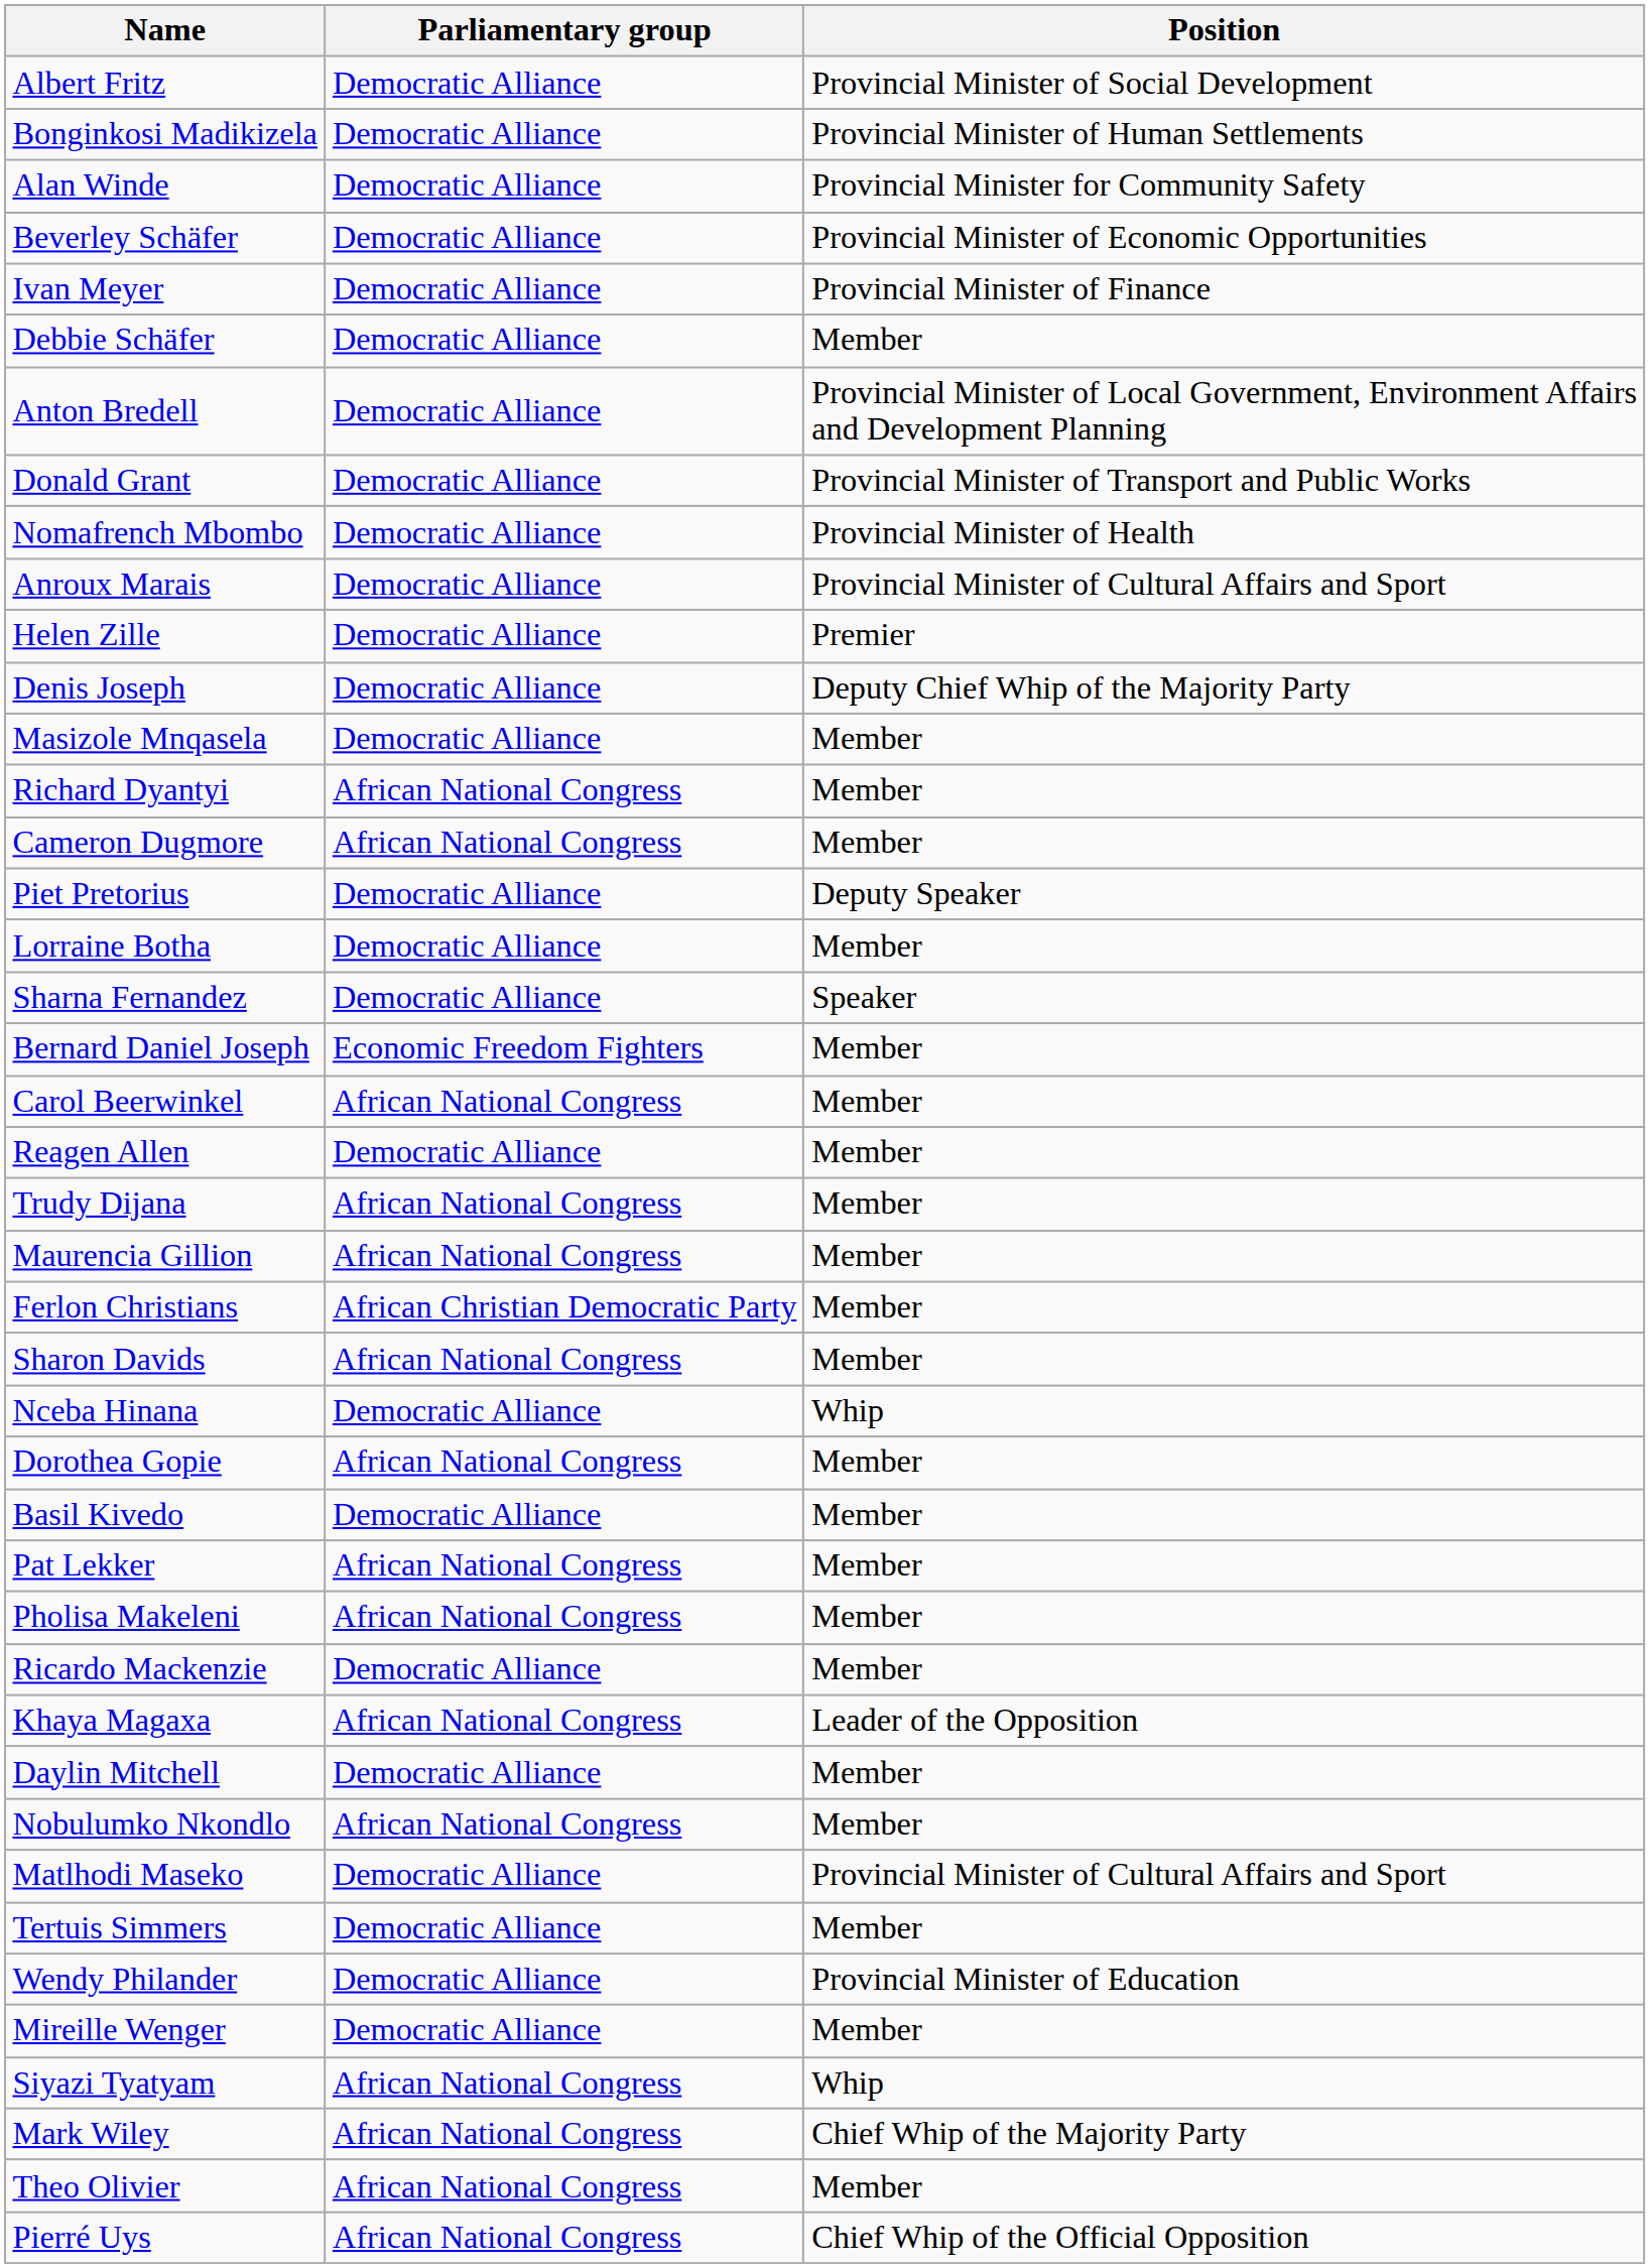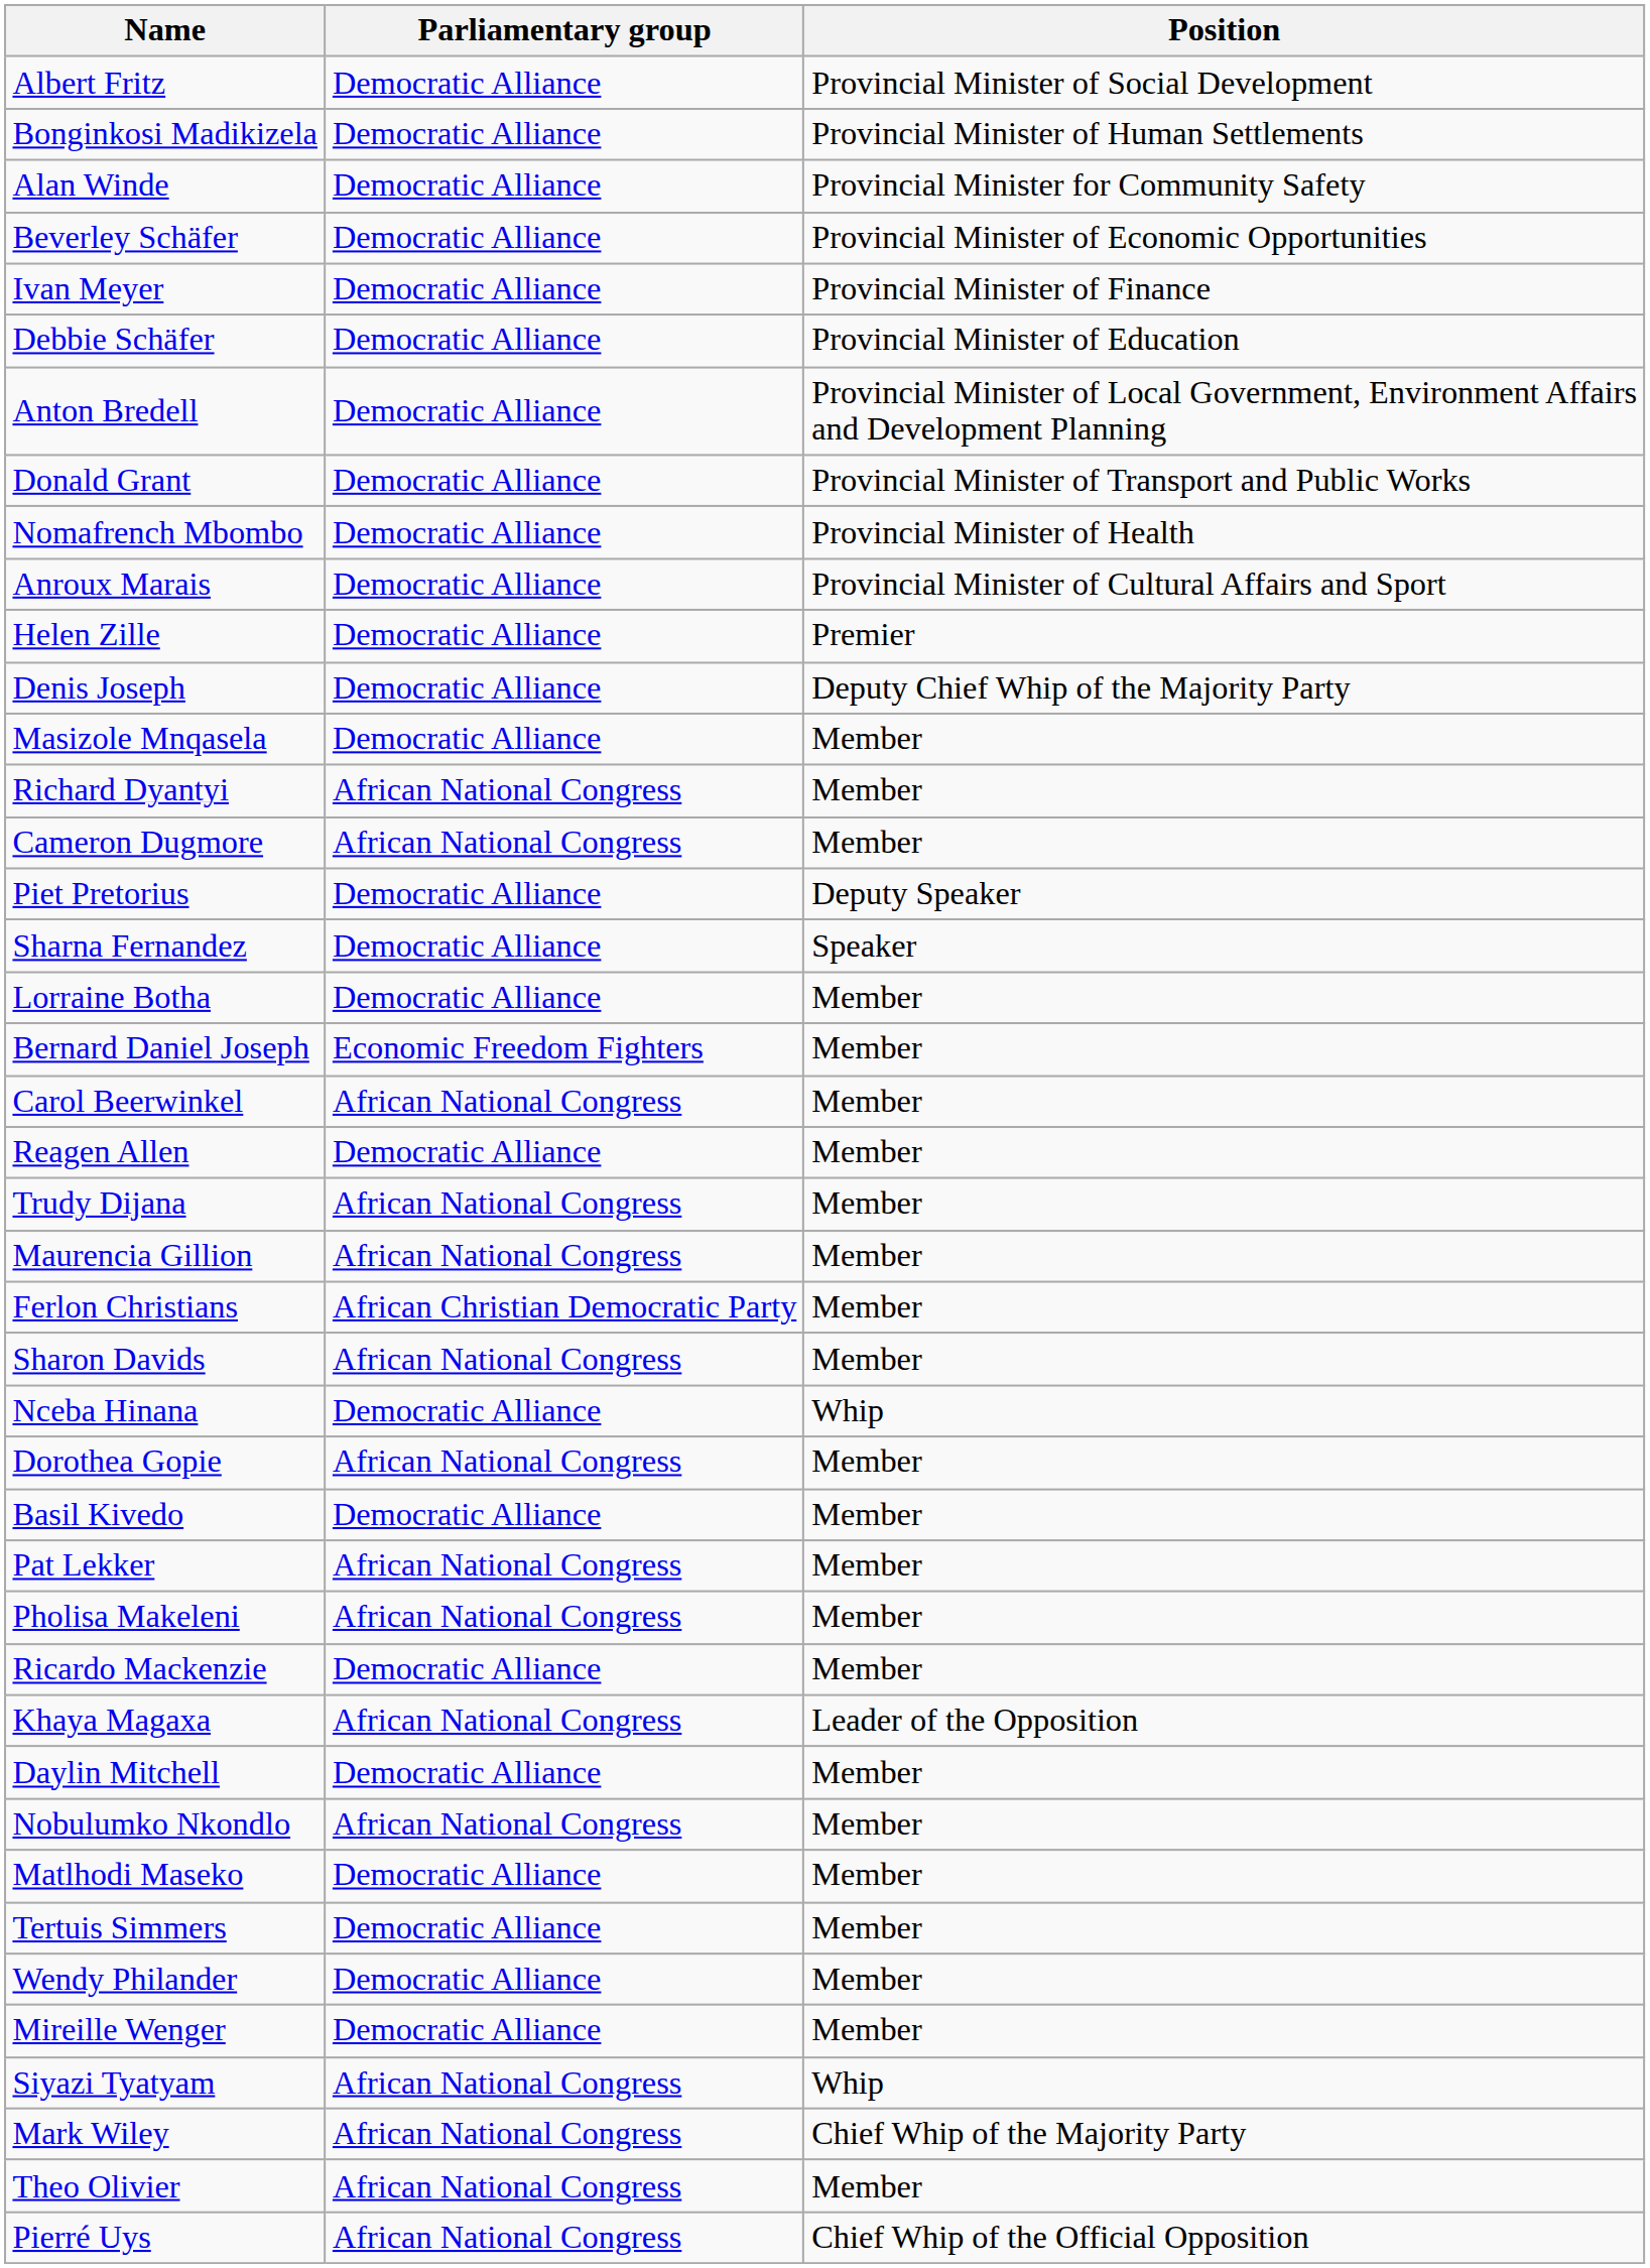 <table class='wikitable sortable'>
 <tr>
 <th>Name</th>
 <th>Parliamentary group</th>
 <th>Position</th>
 </tr>
 <tr>
 <td><a href='#'>Albert Fritz</a></td>
 <td><a href='#'>Democratic Alliance</a></td>
 <td>Provincial Minister of Social Development</td>
 </tr>
 <tr>
 <td><a href='#'>Bonginkosi Madikizela</a></td>
 <td><a href='#'>Democratic Alliance</a></td>
 <td>Provincial Minister of Human Settlements</td>
 </tr>
 <tr>
 <td><a href='#'>Alan Winde</a></td>
 <td><a href='#'>Democratic Alliance</a></td>
 <td>Provincial Minister for Community Safety</td>
 </tr>
 <tr>
 <td><a href='#'>Beverley Schäfer</a></td>
 <td><a href='#'>Democratic Alliance</a></td>
 <td>Provincial Minister of Economic Opportunities</td>
 </tr>
 <tr>
 <td><a href='#'>Ivan Meyer</a></td>
 <td><a href='#'>Democratic Alliance</a></td>
 <td>Provincial Minister of Finance</td>
 </tr>
 <tr>
 <td><a href='#'>Debbie Schäfer</a></td>
 <td><a href='#'>Democratic Alliance</a></td>
-<td>Member</td>
+<td>Provincial Minister of Education</td>
 </tr>
 <tr>
 <td><a href='#'>Anton Bredell</a></td>
 <td><a href='#'>Democratic Alliance</a></td>
 <td>Provincial Minister of Local Government, Environment Affairs<br>and Development Planning</td>
 </tr>
 <tr>
 <td><a href='#'>Donald Grant</a></td>
 <td><a href='#'>Democratic Alliance</a></td>
 <td>Provincial Minister of Transport and Public Works</td>
 </tr>
 <tr>
 <td><a href='#'>Nomafrench Mbombo</a></td>
 <td><a href='#'>Democratic Alliance</a></td>
 <td>Provincial Minister of Health</td>
 </tr>
 <tr>
 <td><a href='#'>Anroux Marais</a></td>
 <td><a href='#'>Democratic Alliance</a></td>
 <td>Provincial Minister of Cultural Affairs and Sport</td>
 </tr>
 <tr>
 <td><a href='#'>Helen Zille</a></td>
 <td><a href='#'>Democratic Alliance</a></td>
 <td>Premier</td>
 </tr>
 <tr>
 <td><a href='#'>Denis Joseph</a></td>
 <td><a href='#'>Democratic Alliance</a></td>
 <td>Deputy Chief Whip of the Majority Party</td>
 </tr>
 <tr>
 <td><a href='#'>Masizole Mnqasela</a></td>
 <td><a href='#'>Democratic Alliance</a></td>
 <td>Member</td>
 </tr>
 <tr>
 <td><a href='#'>Richard Dyantyi</a></td>
 <td><a href='#'>African National Congress</a></td>
 <td>Member</td>
 </tr>
 <tr>
 <td><a href='#'>Cameron Dugmore</a></td>
 <td><a href='#'>African National Congress</a></td>
 <td>Member</td>
 </tr>
 <tr>
 <td><a href='#'>Piet Pretorius</a></td>
 <td><a href='#'>Democratic Alliance</a></td>
 <td>Deputy Speaker</td>
 </tr>
 <tr>
+<td><a href='#'>Sharna Fernandez</a></td>
+<td><a href='#'>Democratic Alliance</a></td>
+<td>Speaker</td>
+</tr>
+<tr>
 <td><a href='#'>Lorraine Botha</a></td>
 <td><a href='#'>Democratic Alliance</a></td>
 <td>Member</td>
-</tr>
-<tr>
-<td><a href='#'>Sharna Fernandez</a></td>
-<td><a href='#'>Democratic Alliance</a></td>
-<td>Speaker</td>
 </tr>
 <tr>
 <td><a href='#'>Bernard Daniel Joseph</a></td>
 <td><a href='#'>Economic Freedom Fighters</a></td>
 <td>Member</td>
 </tr>
 <tr>
 <td><a href='#'>Carol Beerwinkel</a></td>
 <td><a href='#'>African National Congress</a></td>
 <td>Member</td>
 </tr>
 <tr>
 <td><a href='#'>Reagen Allen</a></td>
 <td><a href='#'>Democratic Alliance</a></td>
 <td>Member</td>
 </tr>
 <tr>
 <td><a href='#'>Trudy Dijana</a></td>
 <td><a href='#'>African National Congress</a></td>
 <td>Member</td>
 </tr>
 <tr>
 <td><a href='#'>Maurencia Gillion</a></td>
 <td><a href='#'>African National Congress</a></td>
 <td>Member</td>
 </tr>
 <tr>
 <td><a href='#'>Ferlon Christians</a></td>
 <td><a href='#'>African Christian Democratic Party</a></td>
 <td>Member</td>
 </tr>
 <tr>
 <td><a href='#'>Sharon Davids</a></td>
 <td><a href='#'>African National Congress</a></td>
 <td>Member</td>
 </tr>
 <tr>
 <td><a href='#'>Nceba Hinana</a></td>
 <td><a href='#'>Democratic Alliance</a></td>
 <td>Whip</td>
 </tr>
 <tr>
 <td><a href='#'>Dorothea Gopie</a></td>
 <td><a href='#'>African National Congress</a></td>
 <td>Member</td>
 </tr>
 <tr>
 <td><a href='#'>Basil Kivedo</a></td>
 <td><a href='#'>Democratic Alliance</a></td>
 <td>Member</td>
 </tr>
 <tr>
 <td><a href='#'>Pat Lekker</a></td>
 <td><a href='#'>African National Congress</a></td>
 <td>Member</td>
 </tr>
 <tr>
 <td><a href='#'>Pholisa Makeleni</a></td>
 <td><a href='#'>African National Congress</a></td>
 <td>Member</td>
 </tr>
 <tr>
 <td><a href='#'>Ricardo Mackenzie</a></td>
 <td><a href='#'>Democratic Alliance</a></td>
 <td>Member</td>
 </tr>
 <tr>
 <td><a href='#'>Khaya Magaxa</a></td>
 <td><a href='#'>African National Congress</a></td>
 <td>Leader of the Opposition</td>
 </tr>
 <tr>
 <td><a href='#'>Daylin Mitchell</a></td>
 <td><a href='#'>Democratic Alliance</a></td>
 <td>Member</td>
 </tr>
 <tr>
 <td><a href='#'>Nobulumko Nkondlo</a></td>
 <td><a href='#'>African National Congress</a></td>
 <td>Member</td>
 </tr>
 <tr>
 <td><a href='#'>Matlhodi Maseko</a></td>
 <td><a href='#'>Democratic Alliance</a></td>
-<td>Provincial Minister of Cultural Affairs and Sport</td>
+<td>Member</td>
 </tr>
 <tr>
 <td><a href='#'>Tertuis Simmers</a></td>
 <td><a href='#'>Democratic Alliance</a></td>
 <td>Member</td>
 </tr>
 <tr>
 <td><a href='#'>Wendy Philander</a></td>
 <td><a href='#'>Democratic Alliance</a></td>
-<td>Provincial Minister of Education</td>
+<td>Member</td>
 </tr>
 <tr>
 <td><a href='#'>Mireille Wenger</a></td>
 <td><a href='#'>Democratic Alliance</a></td>
 <td>Member</td>
 </tr>
 <tr>
 <td><a href='#'>Siyazi Tyatyam</a></td>
 <td><a href='#'>African National Congress</a></td>
 <td>Whip</td>
 </tr>
 <tr>
 <td><a href='#'>Mark Wiley</a></td>
 <td><a href='#'>African National Congress</a></td>
 <td>Chief Whip of the Majority Party</td>
 </tr>
 <tr>
 <td><a href='#'>Theo Olivier</a></td>
 <td><a href='#'>African National Congress</a></td>
 <td>Member</td>
 </tr>
 <tr>
 <td><a href='#'>Pierré Uys</a></td>
 <td><a href='#'>African National Congress</a></td>
 <td>Chief Whip of the Official Opposition</td>
 </tr>
 </table>
